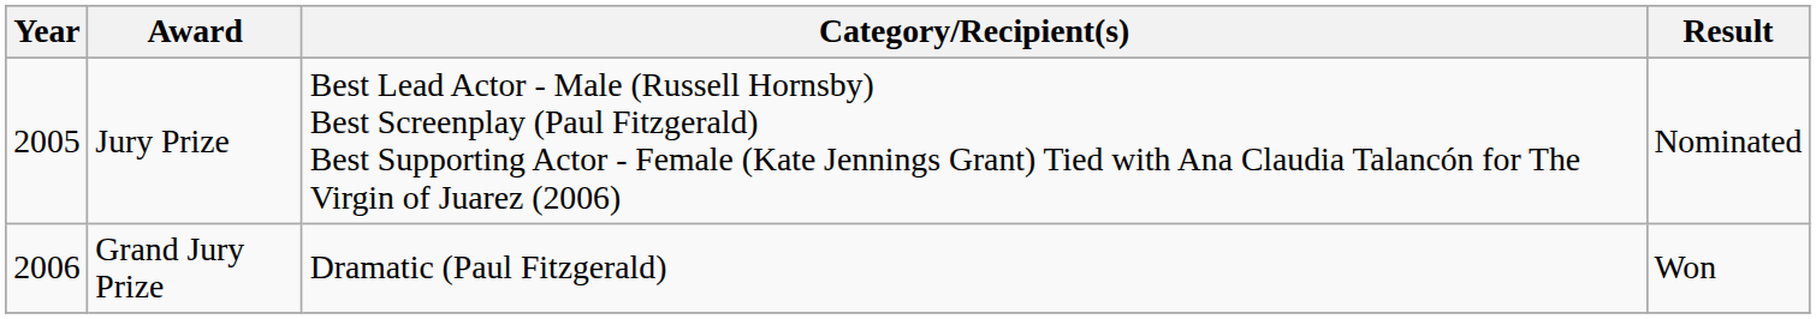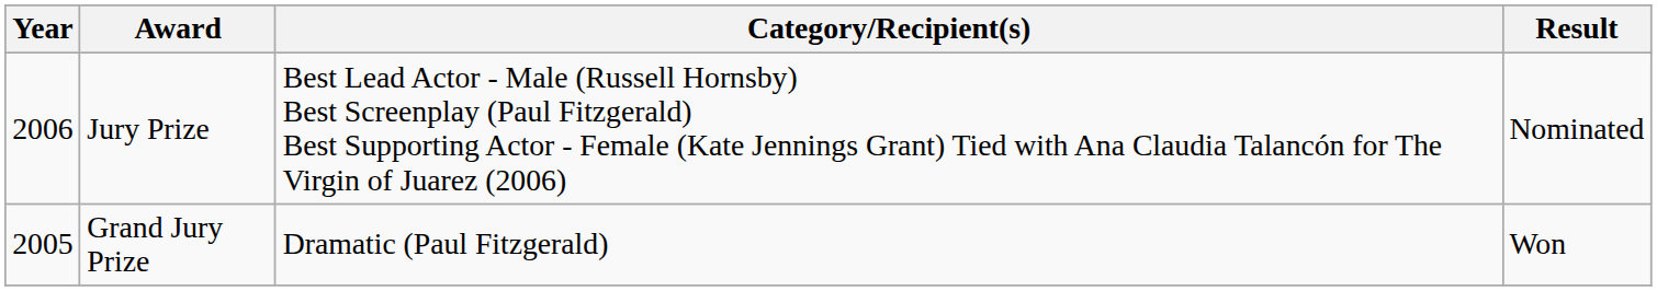 <table class="wikitable">
 <tr>
 <th>Year</th>
 <th>Award</th>
 <th>Category/Recipient(s)</th>
 <th>Result</th>
 </tr>
 <tr>
-<td>2005</td>
+<td>2006</td>
 <td>Jury Prize</td>
 <td>Best Lead Actor - Male (Russell Hornsby)<br>Best Screenplay (Paul Fitzgerald)<br>Best Supporting Actor - Female (Kate Jennings Grant) Tied with Ana Claudia Talancón for The Virgin of Juarez (2006)</td>
 <td>Nominated</td>
 </tr>
 <tr>
-<td>2006</td>
+<td>2005</td>
 <td>Grand Jury Prize</td>
 <td>Dramatic (Paul Fitzgerald)</td>
 <td>Won</td>
 </tr>
 </table>
